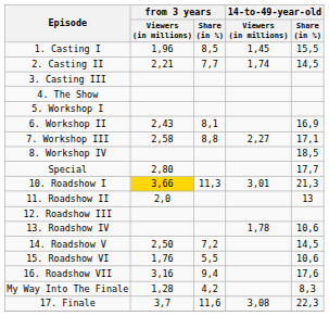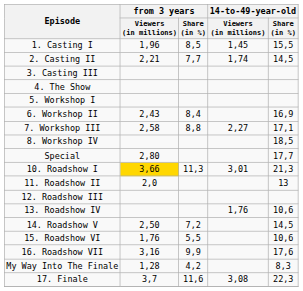 <table class="wikitable" style="text-align:center">
 <tr>
 <th align="center" rowspan=2>Episode</th>
 <th align="center" colspan=2>from 3 years</th>
 <th align="center" colspan=2>14-to-49-year-old</th>
 </tr>
 <tr>
 <th style="font-size:smaller">Viewers<br>(in millions)</th>
 <th style="font-size:smaller">Share<br>(in %)</th>
 <th style="font-size:smaller">Viewers<br>(in millions)</th>
 <th style="font-size:smaller">Share<br>(in %)</th>
 </tr>
 <tr>
 <td>1. Casting I</td>
 <td>1,96</td>
 <td>8,5</td>
 <td>1,45</td>
 <td>15,5</td>
 </tr>
 <tr>
 <td>2. Casting II</td>
 <td>2,21</td>
 <td>7,7</td>
 <td>1,74</td>
 <td>14,5</td>
 </tr>
 <tr>
 <td>3. Casting III</td>
 <td></td>
 <td></td>
 <td></td>
 <td></td>
 </tr>
 <tr>
 <td>4. The Show</td>
 <td></td>
 <td></td>
 <td></td>
 <td></td>
 </tr>
 <tr>
 <td>5. Workshop I</td>
 <td></td>
 <td></td>
 <td></td>
 <td></td>
 </tr>
 <tr>
 <td>6. Workshop II</td>
 <td>2,43</td>
-<td>8,1</td>
+<td>8,4</td>
 <td></td>
 <td>16,9</td>
 </tr>
 <tr>
 <td>7. Workshop III</td>
 <td>2,58</td>
 <td>8,8</td>
 <td>2,27</td>
 <td>17,1</td>
 </tr>
 <tr>
 <td>8. Workshop IV</td>
 <td></td>
 <td></td>
 <td></td>
 <td>18,5</td>
 </tr>
 <tr>
 <td>Special</td>
 <td>2,80</td>
 <td></td>
 <td></td>
 <td>17,7</td>
 </tr>
 <tr>
 <td>10. Roadshow I</td>
 <td style="background: gold;">3,66</td>
 <td>11,3</td>
 <td>3,01</td>
 <td>21,3</td>
 </tr>
 <tr>
 <td>11. Roadshow II</td>
 <td>2,0</td>
 <td></td>
 <td></td>
 <td>13</td>
 </tr>
 <tr>
 <td>12. Roadshow III</td>
 <td></td>
 <td></td>
 <td></td>
 <td></td>
 </tr>
 <tr>
 <td>13. Roadshow IV</td>
 <td></td>
 <td></td>
-<td>1,78</td>
+<td>1,76</td>
 <td>10,6</td>
 </tr>
 <tr>
 <td>14. Roadshow V</td>
 <td>2,50</td>
 <td>7,2</td>
 <td></td>
 <td>14,5</td>
 </tr>
 <tr>
 <td>15. Roadshow VI</td>
 <td>1,76</td>
 <td>5,5</td>
 <td></td>
 <td>10,6</td>
 </tr>
 <tr>
 <td>16. Roadshow VII</td>
 <td>3,16</td>
-<td>9,4</td>
+<td>9,9</td>
 <td></td>
 <td>17,6</td>
 </tr>
 <tr>
 <td>My Way Into The Finale</td>
 <td>1,28</td>
 <td>4,2</td>
 <td></td>
 <td>8,3</td>
 </tr>
 <tr>
 <td>17. Finale</td>
 <td>3,7</td>
 <td>11,6</td>
 <td>3,08</td>
 <td>22,3</td>
 </tr>
 <tr>
 </tr>
 </table>
